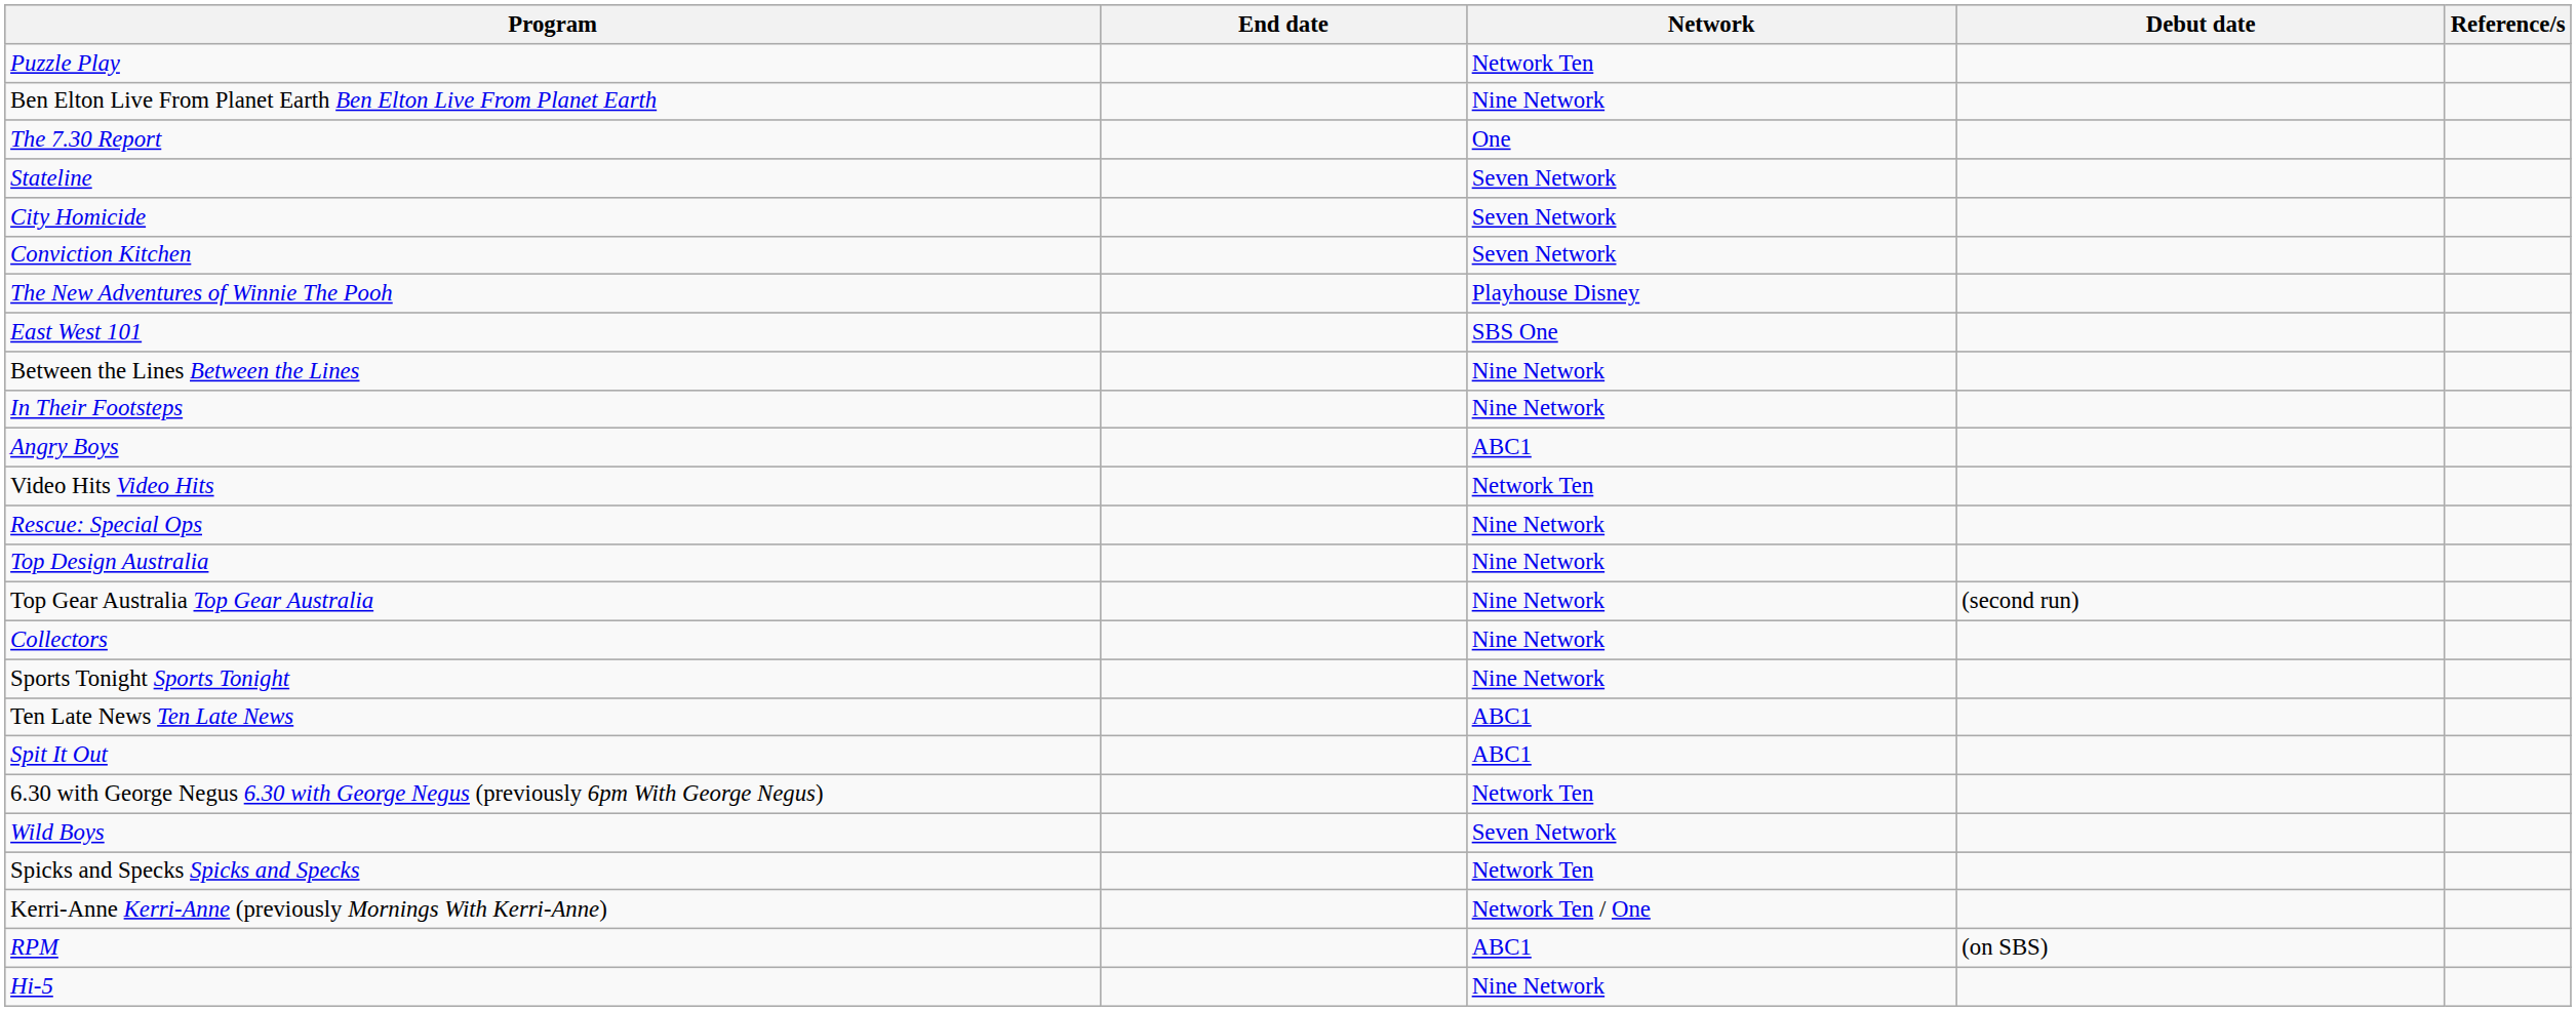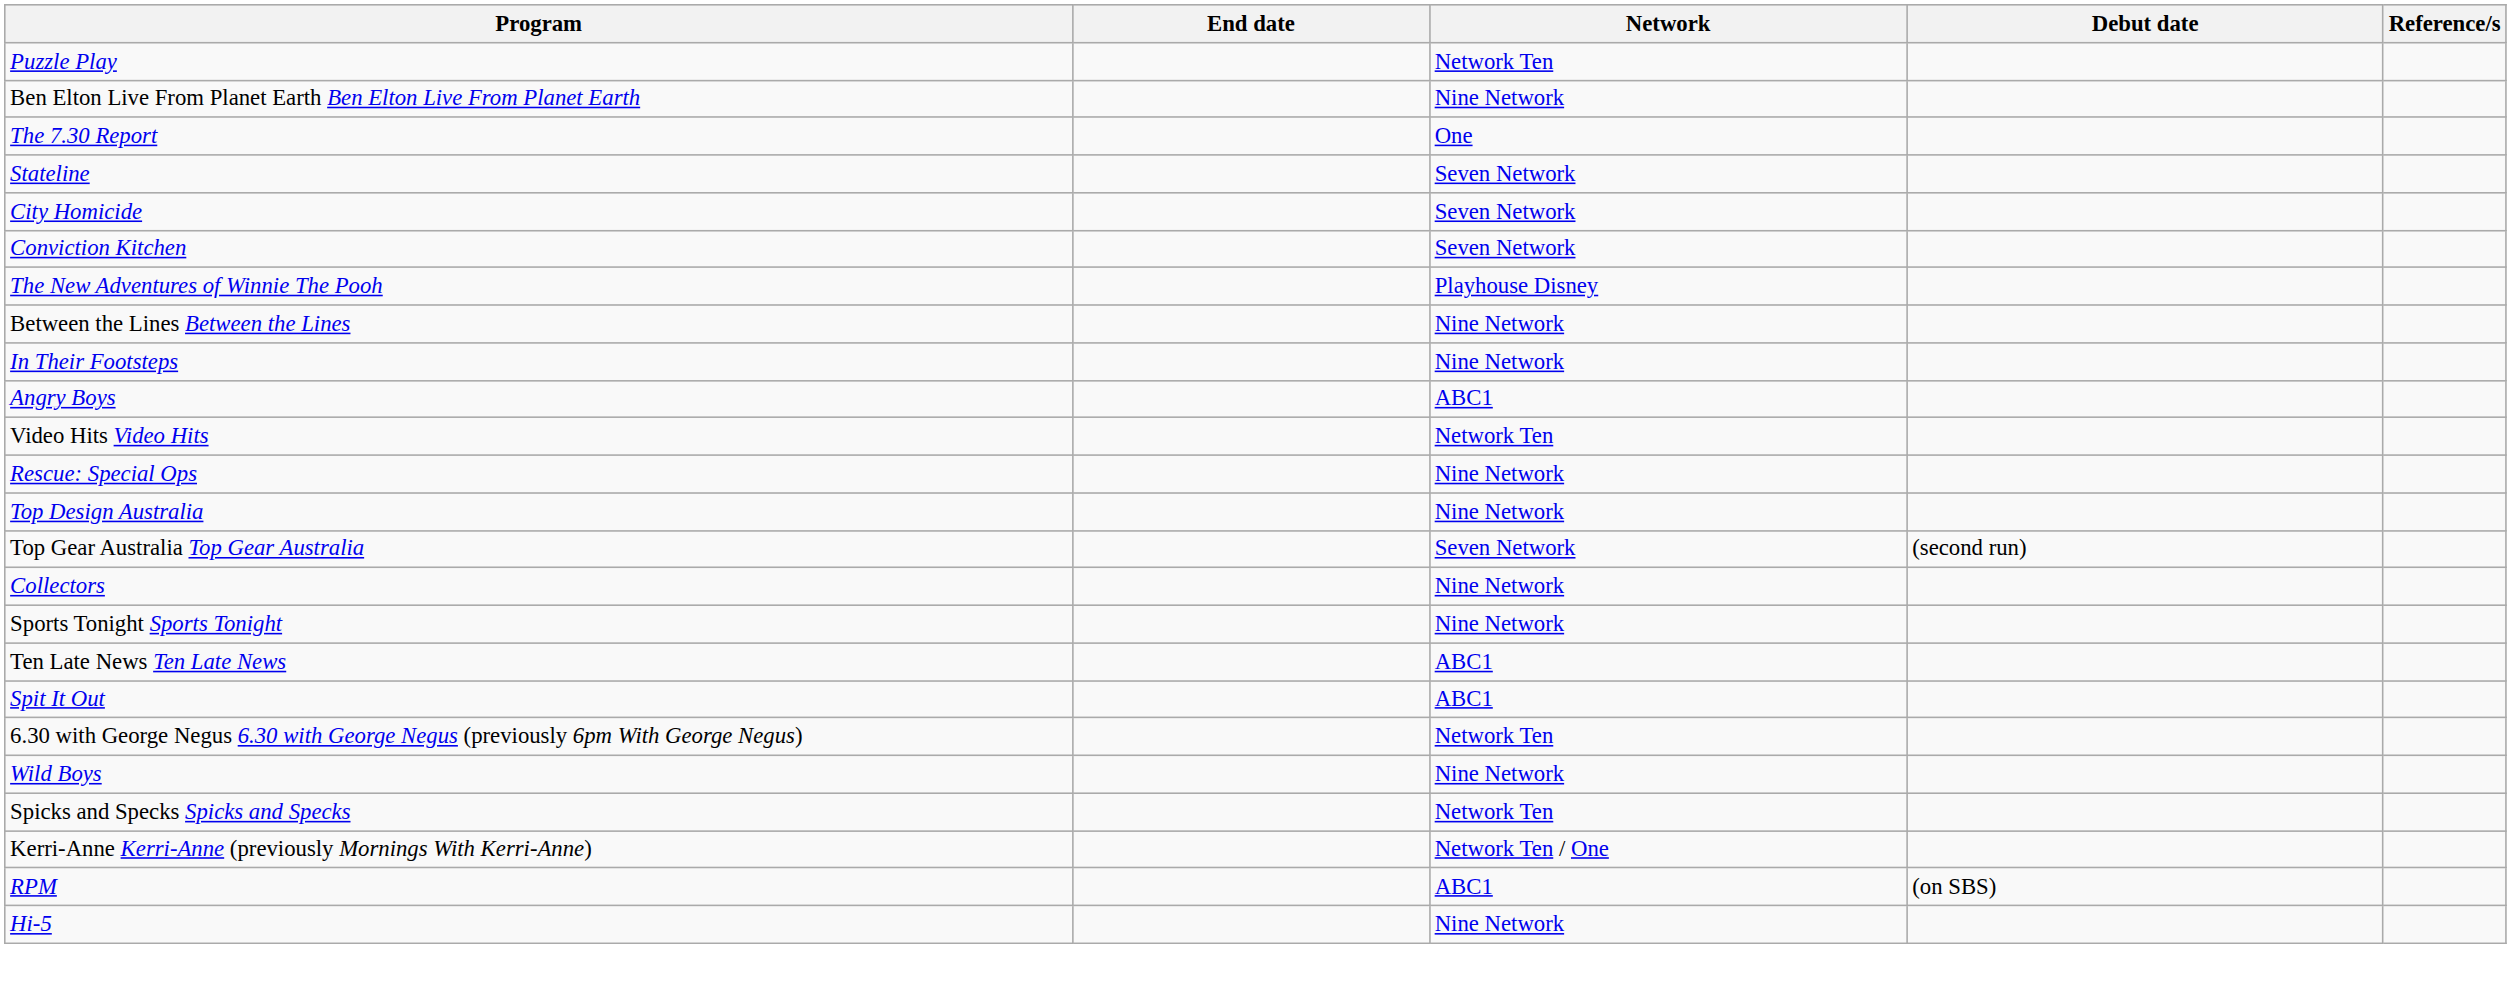 <table class="wikitable sortable" width="100%" style="font-size:90%;">
 <tr bgcolor="#efefef">
 <th width=45%>Program</th>
 <th width=15%>End date</th>
 <th width=20%>Network</th>
 <th width=20%>Debut date</th>
 <th class="unsortable">Reference/s</th>
 </tr>
 <tr>
 <td><em><a href='#'>Puzzle Play</a></em></td>
 <td></td>
 <td><a href='#'>Network Ten</a></td>
 <td></td>
 <td></td>
 </tr>
 <tr>
 <td><span>Ben Elton Live From Planet Earth</span> <em><a href='#'>Ben Elton Live From Planet Earth</a></em></td>
 <td></td>
 <td><a href='#'>Nine Network</a></td>
 <td></td>
 <td></td>
 </tr>
 <tr>
 <td><em><a href='#'>The 7.30 Report</a></em></td>
 <td></td>
 <td><a href='#'>One</a></td>
 <td></td>
 <td></td>
 </tr>
 <tr>
 <td><em><a href='#'>Stateline</a></em></td>
 <td></td>
 <td><a href='#'>Seven Network</a></td>
 <td></td>
 <td></td>
 </tr>
 <tr>
 <td><em><a href='#'>City Homicide</a></em></td>
 <td></td>
 <td><a href='#'>Seven Network</a></td>
 <td></td>
 <td></td>
 </tr>
 <tr>
 <td><em><a href='#'>Conviction Kitchen</a></em></td>
 <td></td>
 <td><a href='#'>Seven Network</a></td>
 <td></td>
 <td></td>
 </tr>
 <tr>
 <td><em><a href='#'>The New Adventures of Winnie The Pooh</a></em></td>
 <td></td>
 <td><a href='#'>Playhouse Disney</a></td>
 <td></td>
 <td></td>
 </tr>
 <tr>
-<td><em><a href='#'>East West 101</a></em></td>
-<td></td>
-<td><a href='#'>SBS One</a></td>
-<td></td>
-<td></td>
-</tr>
-<tr>
 <td><span>Between the Lines</span> <em><a href='#'>Between the Lines</a></em></td>
 <td></td>
 <td><a href='#'>Nine Network</a></td>
 <td></td>
 <td></td>
 </tr>
 <tr>
 <td><em><a href='#'>In Their Footsteps</a></em></td>
 <td></td>
 <td><a href='#'>Nine Network</a></td>
 <td></td>
 <td></td>
 </tr>
 <tr>
 <td><em><a href='#'>Angry Boys</a></em></td>
 <td></td>
 <td><a href='#'>ABC1</a></td>
 <td></td>
 <td></td>
 </tr>
 <tr>
 <td><span>Video Hits</span> <em><a href='#'>Video Hits</a></em></td>
 <td></td>
 <td><a href='#'>Network Ten</a></td>
 <td></td>
 <td></td>
 </tr>
 <tr>
 <td><em><a href='#'>Rescue: Special Ops</a></em></td>
 <td></td>
 <td><a href='#'>Nine Network</a></td>
 <td></td>
 <td></td>
 </tr>
 <tr>
 <td><em><a href='#'>Top Design Australia</a></em></td>
 <td></td>
 <td><a href='#'>Nine Network</a></td>
 <td></td>
 <td></td>
 </tr>
 <tr>
 <td><span>Top Gear Australia</span> <em><a href='#'>Top Gear Australia</a></em></td>
 <td></td>
-<td><a href='#'>Nine Network</a></td>
+<td><a href='#'>Seven Network</a></td>
 <td> (second run)</td>
 <td></td>
 </tr>
 <tr>
 <td><em><a href='#'>Collectors</a></em></td>
 <td></td>
 <td><a href='#'>Nine Network</a></td>
 <td></td>
 <td></td>
 </tr>
 <tr>
 <td><span>Sports Tonight</span> <em><a href='#'>Sports Tonight</a></em></td>
 <td></td>
 <td><a href='#'>Nine Network</a></td>
 <td></td>
 <td></td>
 </tr>
 <tr>
 <td><span>Ten Late News</span> <em><a href='#'>Ten Late News</a></em></td>
 <td></td>
 <td><a href='#'>ABC1</a></td>
 <td></td>
 <td></td>
 </tr>
 <tr>
 <td><em><a href='#'>Spit It Out</a></em></td>
 <td></td>
 <td><a href='#'>ABC1</a></td>
 <td></td>
 <td></td>
 </tr>
 <tr>
 <td><span>6.30 with George Negus</span> <em><a href='#'>6.30 with George Negus</a></em> (previously <em>6pm With George Negus</em>)</td>
 <td></td>
 <td><a href='#'>Network Ten</a></td>
 <td></td>
 <td></td>
 </tr>
 <tr>
 <td><em><a href='#'>Wild Boys</a></em></td>
 <td></td>
-<td><a href='#'>Seven Network</a></td>
+<td><a href='#'>Nine Network</a></td>
 <td></td>
 <td></td>
 </tr>
 <tr>
 <td><span>Spicks and Specks</span> <em><a href='#'>Spicks and Specks</a></em></td>
 <td></td>
 <td><a href='#'>Network Ten</a></td>
 <td></td>
 <td></td>
 </tr>
 <tr>
 <td><span>Kerri-Anne</span> <em><a href='#'>Kerri-Anne</a></em> (previously <em>Mornings With Kerri-Anne</em>)</td>
 <td></td>
 <td><a href='#'>Network Ten</a> / <a href='#'>One</a></td>
 <td></td>
 <td></td>
 </tr>
 <tr>
 <td><em><a href='#'>RPM</a></em></td>
 <td></td>
 <td><a href='#'>ABC1</a></td>
 <td> (on SBS)</td>
 <td></td>
 </tr>
 <tr>
 <td><em><a href='#'>Hi-5</a></em></td>
 <td></td>
 <td><a href='#'>Nine Network</a></td>
 <td></td>
 <td></td>
 </tr>
 </table>
